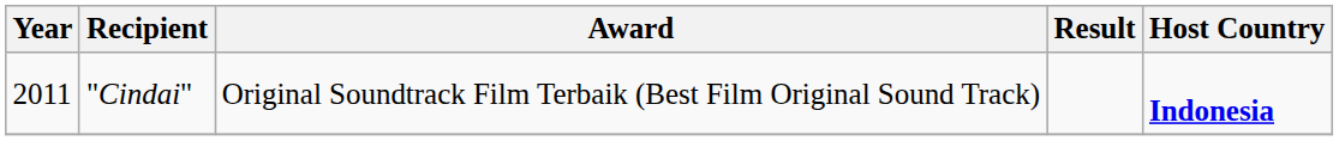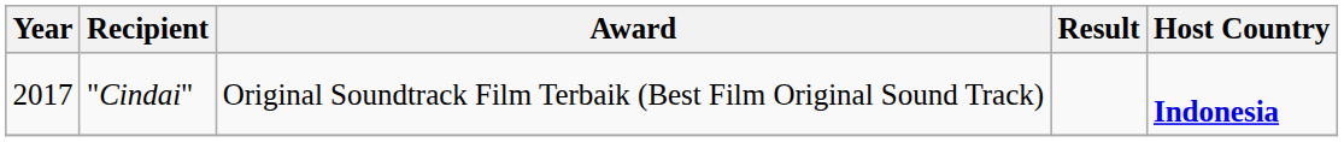 <table class="wikitable">
 <tr>
 <th>Year</th>
 <th>Recipient</th>
 <th>Award</th>
 <th>Result</th>
 <th>Host Country</th>
 </tr>
 <tr>
-<td rowspan="1">2011</td>
+<td rowspan="1">2017</td>
 <td rowspan="1">"<em>Cindai</em>"</td>
 <td rowspan="1">Original Soundtrack Film Terbaik (Best Film Original Sound Track)</td>
 <td></td>
 <td rowspan="1"><strong> <br> <a href='#'>Indonesia</a></strong></td>
 </tr>
 <tr>
 </tr>
 </table>
